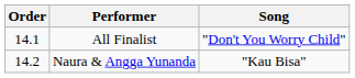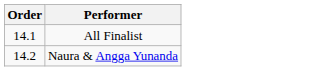 <table class="wikitable" style="text-align:center;">
 <tr>
 <th>Order</th>
 <th>Performer</th>
-<th>Song</th>
 </tr>
 <tr>
 <td>14.1</td>
 <td>All Finalist</td>
-<td>"<a href='#'>Don't You Worry Child</a>"</td>
 </tr>
 <tr>
 <td>14.2</td>
 <td>Naura & <a href='#'>Angga Yunanda</a></td>
-<td>"Kau Bisa"</td>
 </tr>
 </table>
